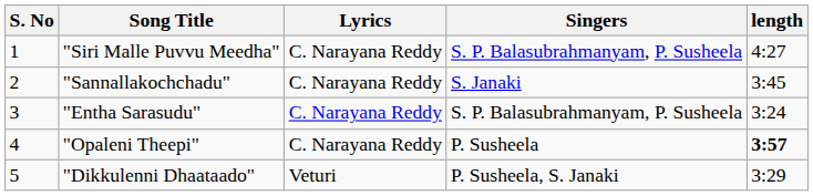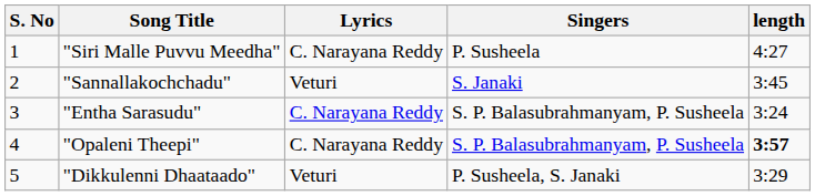 <table class="wikitable">
 <tr>
 <th>S. No</th>
 <th>Song Title</th>
 <th>Lyrics</th>
 <th>Singers</th>
 <th>length</th>
 </tr>
 <tr>
 <td>1</td>
 <td>"Siri Malle Puvvu Meedha"</td>
 <td>C. Narayana Reddy</td>
-<td><a href='#'>S. P. Balasubrahmanyam</a>, <a href='#'>P. Susheela</a></td>
+<td>P. Susheela</td>
 <td>4:27</td>
 </tr>
 <tr>
 <td>2</td>
 <td>"Sannallakochchadu"</td>
-<td>C. Narayana Reddy</td>
+<td>Veturi</td>
 <td><a href='#'>S. Janaki</a></td>
 <td>3:45</td>
 </tr>
 <tr>
 <td>3</td>
 <td>"Entha Sarasudu"</td>
 <td><a href='#'>C. Narayana Reddy</a></td>
 <td>S. P. Balasubrahmanyam, P. Susheela</td>
 <td>3:24</td>
 </tr>
 <tr>
 <td>4</td>
 <td>"Opaleni Theepi"</td>
 <td>C. Narayana Reddy</td>
-<td>P. Susheela</td>
+<td><a href='#'>S. P. Balasubrahmanyam</a>, <a href='#'>P. Susheela</a></td>
 <td><strong>3:57</strong></td>
 </tr>
 <tr>
 <td>5</td>
 <td>"Dikkulenni Dhaataado"</td>
 <td>Veturi</td>
 <td>P. Susheela, S. Janaki</td>
 <td>3:29</td>
 </tr>
 </table>
